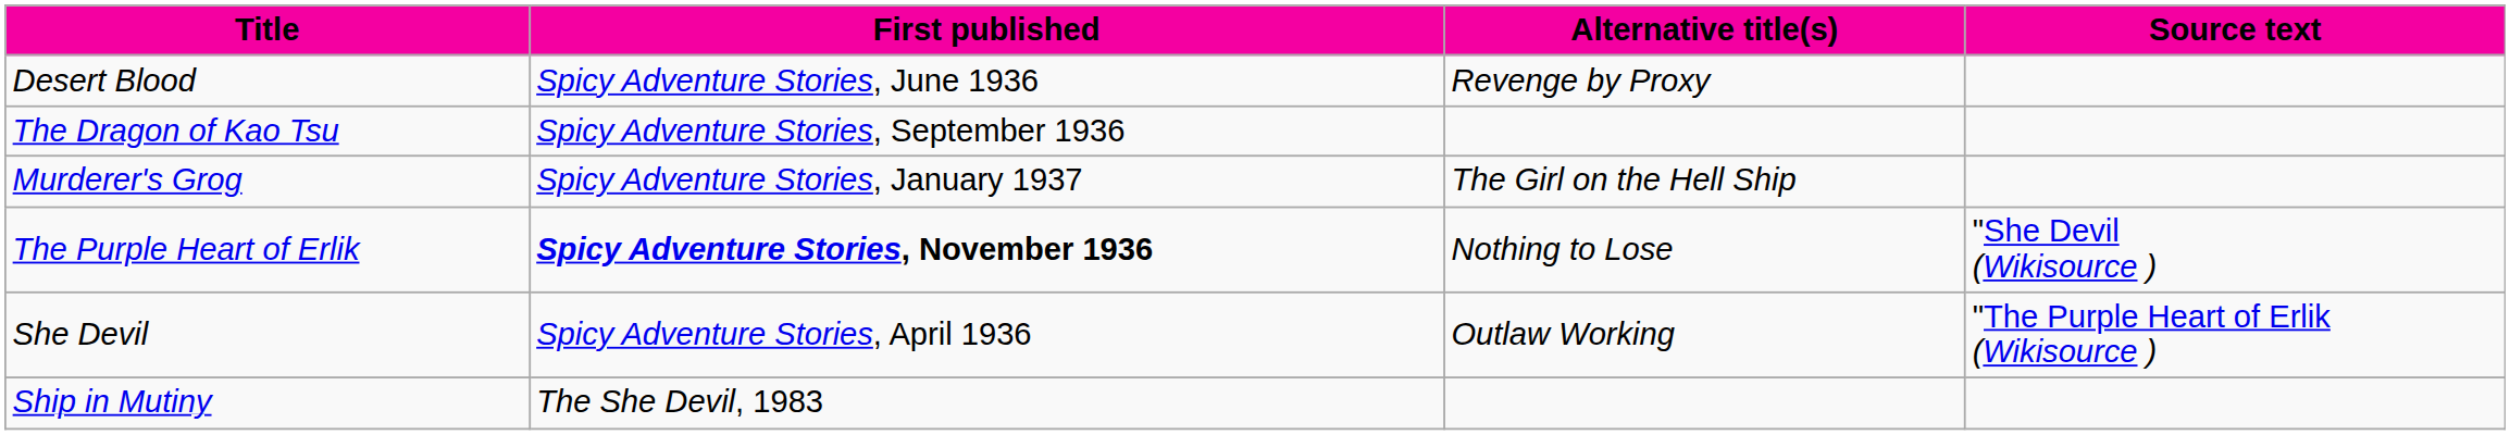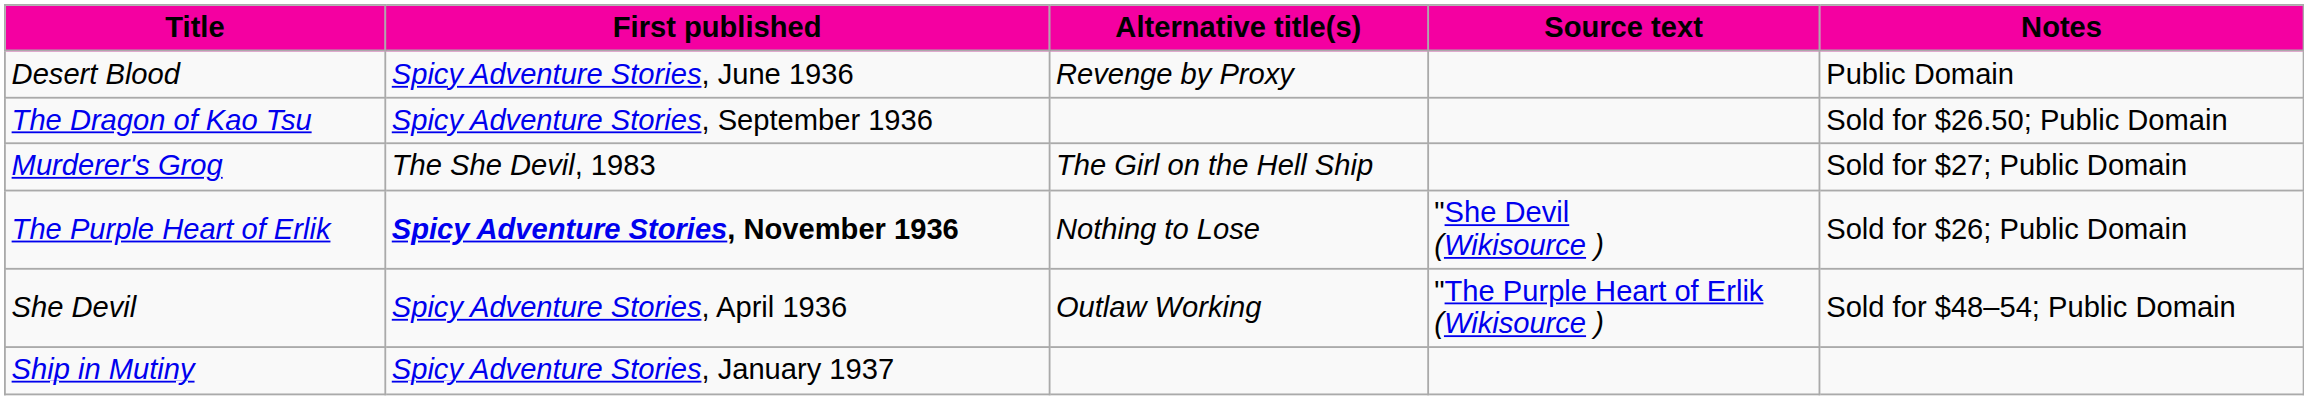 <table class="wikitable" width="100%">
 <tr>
 <th style="background:#F400A1;">Title</th>
 <th style="background:#F400A1;">First published</th>
 <th style="background:#F400A1;">Alternative title(s)</th>
 <th style="background:#F400A1;">Source text</th>
+<th style="background:#F400A1;">Notes</th>
 </tr>
 <tr>
 <td><em>Desert Blood</em></td>
 <td><em><a href='#'>Spicy Adventure Stories</a></em>, June 1936</td>
 <td><em>Revenge by Proxy</em></td>
 <td></td>
+<td>Public Domain</td>
 </tr>
 <tr>
 <td><em><a href='#'>The Dragon of Kao Tsu</a></em></td>
 <td><em><a href='#'>Spicy Adventure Stories</a></em>, September 1936</td>
 <td></td>
 <td></td>
+<td>Sold for $26.50; Public Domain</td>
 </tr>
 <tr>
 <td><em><a href='#'>Murderer's Grog</a></em></td>
-<td><em><a href='#'>Spicy Adventure Stories</a></em>, January 1937</td>
+<td><em>The She Devil</em>, 1983</td>
 <td><em>The Girl on the Hell Ship</em></td>
 <td></td>
+<td>Sold for $27; Public Domain</td>
 </tr>
 <tr>
 <td><em><a href='#'>The Purple Heart of Erlik</a></em></td>
 <td><strong><em><a href='#'>Spicy Adventure Stories</a></em>, November 1936</strong></td>
 <td><em>Nothing to Lose</em></td>
 <td>"<a href='#'>She Devil</a><em><br>(<a href='#'>Wikisource</a> )  </em></td>
+<td>Sold for $26; Public Domain</td>
 </tr>
 <tr>
 <td><em>She Devil</em></td>
 <td><em><a href='#'>Spicy Adventure Stories</a></em>, April 1936</td>
 <td><em>Outlaw Working</em></td>
 <td>"<a href='#'>The Purple Heart of Erlik</a><em><br>(<a href='#'>Wikisource</a> ) </em></td>
+<td>Sold for $48–54; Public Domain</td>
 </tr>
 <tr>
 <td><em><a href='#'>Ship in Mutiny</a></em></td>
-<td><em>The She Devil</em>, 1983</td>
+<td><em><a href='#'>Spicy Adventure Stories</a></em>, January 1937</td>
+<td></td>
 <td></td>
 <td></td>
 </tr>
 </table>
